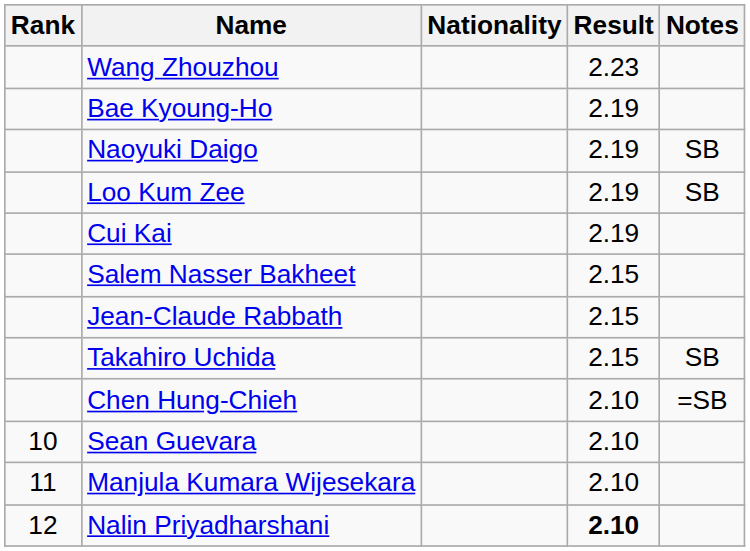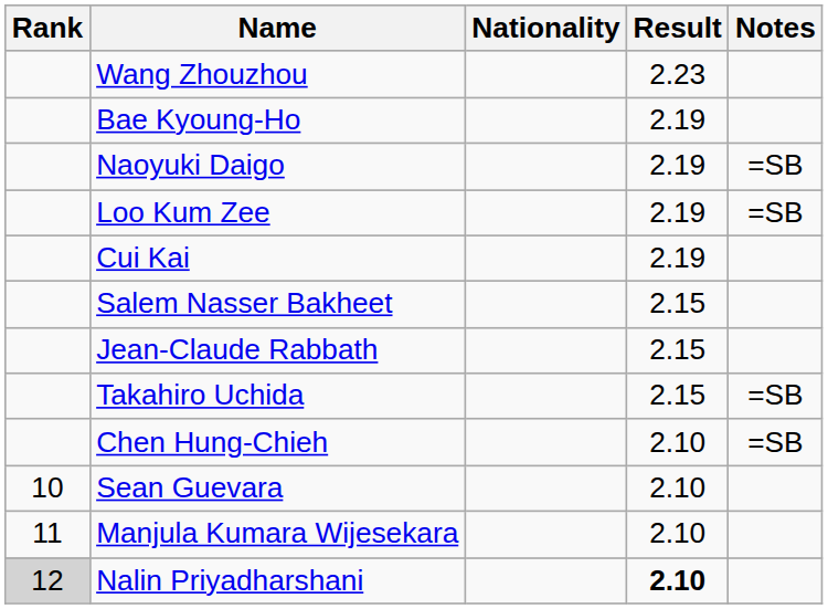 <table class="wikitable sortable" style="text-align:center">
 <tr>
 <th>Rank</th>
 <th>Name</th>
 <th>Nationality</th>
 <th>Result</th>
 <th>Notes</th>
 </tr>
 <tr>
 <td></td>
 <td align=left><a href='#'>Wang Zhouzhou</a></td>
 <td align=left></td>
 <td>2.23</td>
 <td></td>
 </tr>
 <tr>
 <td></td>
 <td align=left><a href='#'>Bae Kyoung-Ho</a></td>
 <td align=left></td>
 <td>2.19</td>
 <td></td>
 </tr>
 <tr>
 <td></td>
 <td align=left><a href='#'>Naoyuki Daigo</a></td>
 <td align=left></td>
 <td>2.19</td>
-<td>SB</td>
+<td>=SB</td>
 </tr>
 <tr>
 <td></td>
 <td align=left><a href='#'>Loo Kum Zee</a></td>
 <td align=left></td>
 <td>2.19</td>
-<td>SB</td>
+<td>=SB</td>
 </tr>
 <tr>
 <td></td>
 <td align=left><a href='#'>Cui Kai</a></td>
 <td align=left></td>
 <td>2.19</td>
 <td></td>
 </tr>
 <tr>
 <td></td>
 <td align=left><a href='#'>Salem Nasser Bakheet</a></td>
 <td align=left></td>
 <td>2.15</td>
 <td></td>
 </tr>
 <tr>
 <td></td>
 <td align=left><a href='#'>Jean-Claude Rabbath</a></td>
 <td align=left></td>
 <td>2.15</td>
 <td></td>
 </tr>
 <tr>
 <td></td>
 <td align=left><a href='#'>Takahiro Uchida</a></td>
 <td align=left></td>
 <td>2.15</td>
-<td>SB</td>
+<td>=SB</td>
 </tr>
 <tr>
 <td></td>
 <td align=left><a href='#'>Chen Hung-Chieh</a></td>
 <td align=left></td>
 <td>2.10</td>
 <td>=SB</td>
 </tr>
 <tr>
 <td>10</td>
 <td align=left><a href='#'>Sean Guevara</a></td>
 <td align=left></td>
 <td>2.10</td>
 <td></td>
 </tr>
 <tr>
 <td>11</td>
 <td align=left><a href='#'>Manjula Kumara Wijesekara</a></td>
 <td align=left></td>
 <td>2.10</td>
 <td></td>
 </tr>
 <tr>
-<td>12</td>
+<td style="background: lightgrey;">12</td>
 <td align=left><a href='#'>Nalin Priyadharshani</a></td>
 <td align=left></td>
 <td><strong>2.10</strong></td>
 <td></td>
 </tr>
 </table>
